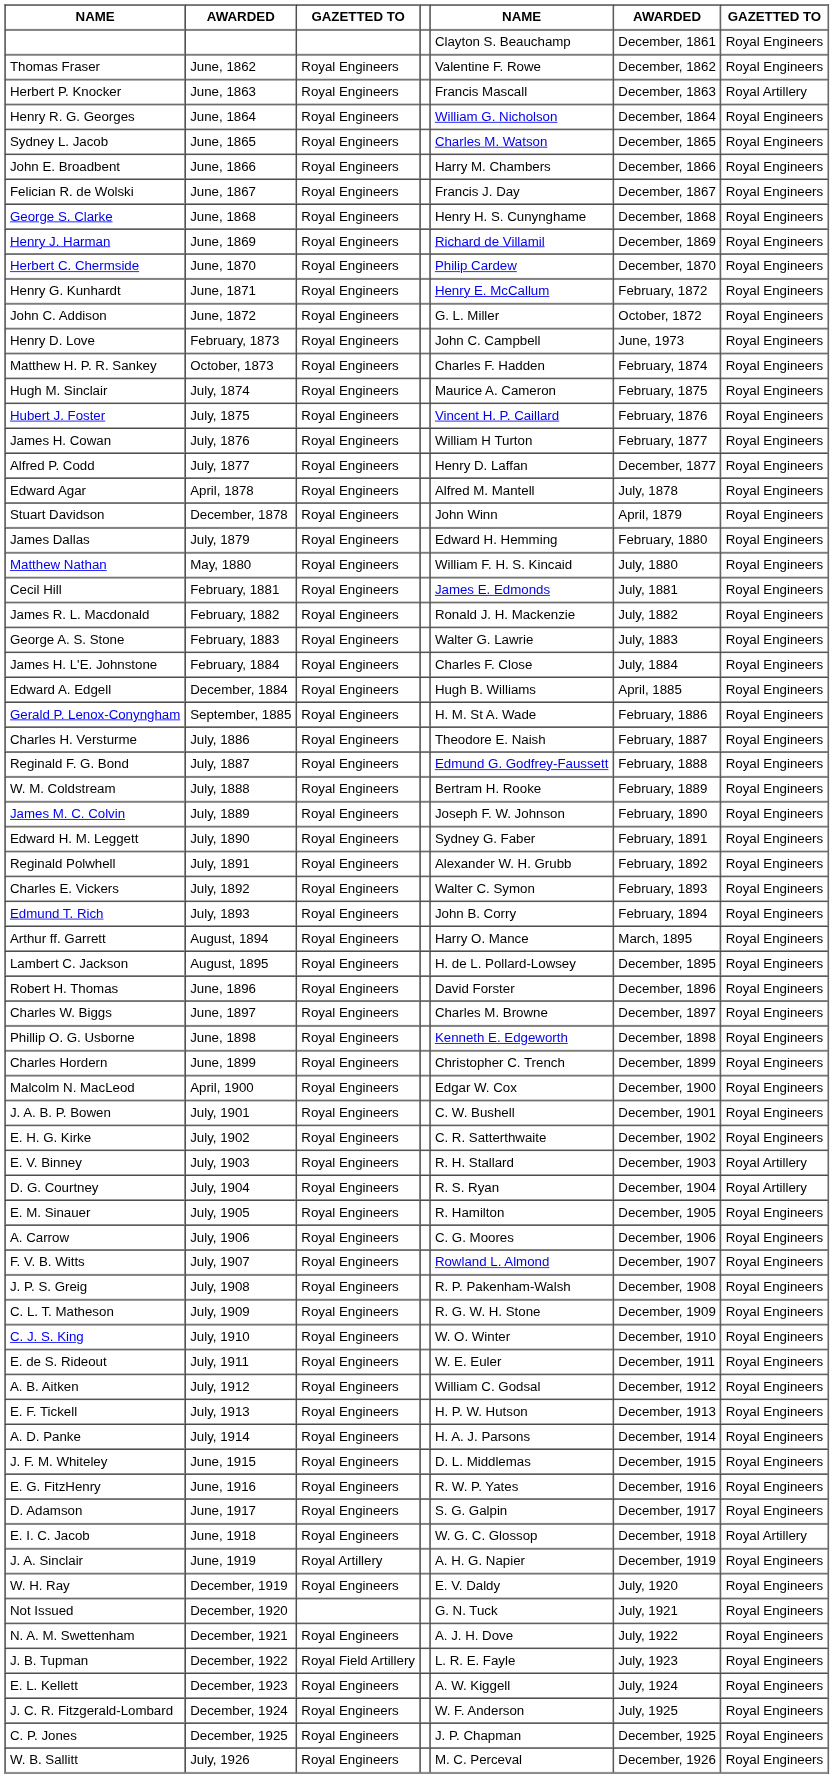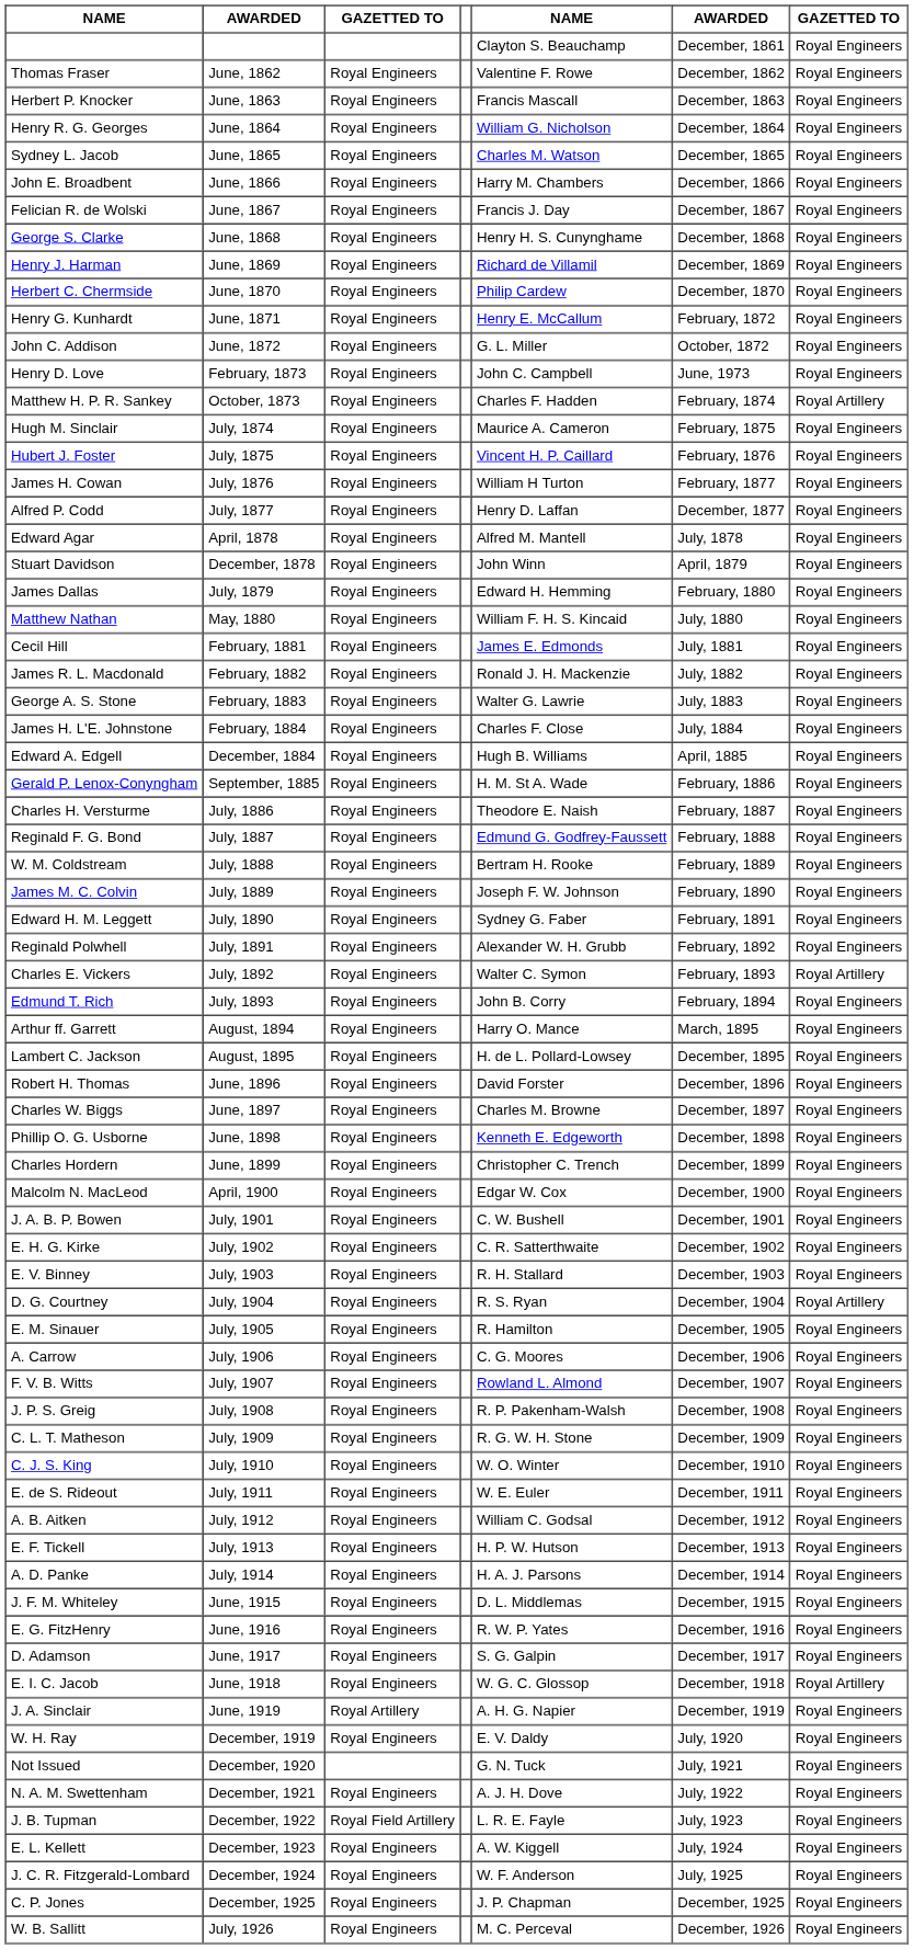 <table border="1" cellspacing="0" cellpadding="5" style="margin:auto;">
 <tr>
 <th>NAME</th>
 <th>AWARDED</th>
 <th>GAZETTED TO</th>
 <th></th>
 <th>NAME</th>
 <th>AWARDED</th>
 <th>GAZETTED TO</th>
 </tr>
 <tr>
 <td></td>
 <td></td>
 <td></td>
 <td></td>
 <td>Clayton S. Beauchamp</td>
 <td>December, 1861</td>
 <td>Royal Engineers</td>
 </tr>
 <tr>
 <td>Thomas Fraser</td>
 <td>June, 1862</td>
 <td>Royal Engineers</td>
 <td></td>
 <td>Valentine F. Rowe</td>
 <td>December, 1862</td>
 <td>Royal Engineers</td>
 </tr>
 <tr>
 <td>Herbert P. Knocker</td>
 <td>June, 1863</td>
 <td>Royal Engineers</td>
 <td></td>
 <td>Francis Mascall</td>
 <td>December, 1863</td>
-<td>Royal Artillery</td>
+<td>Royal Engineers</td>
 </tr>
 <tr>
 <td>Henry R. G. Georges</td>
 <td>June, 1864</td>
 <td>Royal Engineers</td>
 <td></td>
 <td><a href='#'>William G. Nicholson</a></td>
 <td>December, 1864</td>
 <td>Royal Engineers</td>
 </tr>
 <tr>
 <td>Sydney L. Jacob</td>
 <td>June, 1865</td>
 <td>Royal Engineers</td>
 <td></td>
 <td><a href='#'>Charles M. Watson</a></td>
 <td>December, 1865</td>
 <td>Royal Engineers</td>
 </tr>
 <tr>
 <td>John E. Broadbent</td>
 <td>June, 1866</td>
 <td>Royal Engineers</td>
 <td></td>
 <td>Harry M. Chambers</td>
 <td>December, 1866</td>
 <td>Royal Engineers</td>
 </tr>
 <tr>
 <td>Felician R. de Wolski</td>
 <td>June, 1867</td>
 <td>Royal Engineers</td>
 <td></td>
 <td>Francis J. Day</td>
 <td>December, 1867</td>
 <td>Royal Engineers</td>
 </tr>
 <tr>
 <td><a href='#'>George S. Clarke</a></td>
 <td>June, 1868</td>
 <td>Royal Engineers</td>
 <td></td>
 <td>Henry H. S. Cunynghame</td>
 <td>December, 1868</td>
 <td>Royal Engineers</td>
 </tr>
 <tr>
 <td><a href='#'>Henry J. Harman</a></td>
 <td>June, 1869</td>
 <td>Royal Engineers</td>
 <td></td>
 <td><a href='#'>Richard de Villamil</a></td>
 <td>December, 1869</td>
 <td>Royal Engineers</td>
 </tr>
 <tr>
 <td><a href='#'>Herbert C. Chermside</a></td>
 <td>June, 1870</td>
 <td>Royal Engineers</td>
 <td></td>
 <td><a href='#'>Philip Cardew</a></td>
 <td>December, 1870</td>
 <td>Royal Engineers</td>
 </tr>
 <tr>
 <td>Henry G. Kunhardt</td>
 <td>June, 1871</td>
 <td>Royal Engineers</td>
 <td></td>
 <td><a href='#'>Henry E. McCallum</a></td>
 <td>February, 1872</td>
 <td>Royal Engineers</td>
 </tr>
 <tr>
 <td>John C. Addison</td>
 <td>June, 1872</td>
 <td>Royal Engineers</td>
 <td></td>
 <td>G. L. Miller</td>
 <td>October, 1872</td>
 <td>Royal Engineers</td>
 </tr>
 <tr>
 <td>Henry D. Love</td>
 <td>February, 1873</td>
 <td>Royal Engineers</td>
 <td></td>
 <td>John C. Campbell</td>
 <td>June, 1973</td>
 <td>Royal Engineers</td>
 </tr>
 <tr>
 <td>Matthew H. P. R. Sankey</td>
 <td>October, 1873</td>
 <td>Royal Engineers</td>
 <td></td>
 <td>Charles F. Hadden</td>
 <td>February, 1874</td>
-<td>Royal Engineers</td>
+<td>Royal Artillery</td>
 </tr>
 <tr>
 <td>Hugh M. Sinclair</td>
 <td>July, 1874</td>
 <td>Royal Engineers</td>
 <td></td>
 <td>Maurice A. Cameron</td>
 <td>February, 1875</td>
 <td>Royal Engineers</td>
 </tr>
 <tr>
 <td><a href='#'>Hubert J. Foster</a></td>
 <td>July, 1875</td>
 <td>Royal Engineers</td>
 <td></td>
 <td><a href='#'>Vincent H. P. Caillard</a></td>
 <td>February, 1876</td>
 <td>Royal Engineers</td>
 </tr>
 <tr>
 <td>James H. Cowan</td>
 <td>July, 1876</td>
 <td>Royal Engineers</td>
 <td></td>
 <td>William H Turton</td>
 <td>February, 1877</td>
 <td>Royal Engineers</td>
 </tr>
 <tr>
 <td>Alfred P. Codd</td>
 <td>July, 1877</td>
 <td>Royal Engineers</td>
 <td></td>
 <td>Henry D. Laffan</td>
 <td>December, 1877</td>
 <td>Royal Engineers</td>
 </tr>
 <tr>
 <td>Edward Agar</td>
 <td>April, 1878</td>
 <td>Royal Engineers</td>
 <td></td>
 <td>Alfred M. Mantell</td>
 <td>July, 1878</td>
 <td>Royal Engineers</td>
 </tr>
 <tr>
 <td>Stuart Davidson</td>
 <td>December, 1878</td>
 <td>Royal Engineers</td>
 <td></td>
 <td>John Winn</td>
 <td>April, 1879</td>
 <td>Royal Engineers</td>
 </tr>
 <tr>
 <td>James Dallas</td>
 <td>July, 1879</td>
 <td>Royal Engineers</td>
 <td></td>
 <td>Edward H. Hemming</td>
 <td>February, 1880</td>
 <td>Royal Engineers</td>
 </tr>
 <tr>
 <td><a href='#'>Matthew Nathan</a></td>
 <td>May, 1880</td>
 <td>Royal Engineers</td>
 <td></td>
 <td>William F. H. S. Kincaid</td>
 <td>July, 1880</td>
 <td>Royal Engineers</td>
 </tr>
 <tr>
 <td>Cecil Hill</td>
 <td>February, 1881</td>
 <td>Royal Engineers</td>
 <td></td>
 <td><a href='#'>James E. Edmonds</a></td>
 <td>July, 1881</td>
 <td>Royal Engineers</td>
 </tr>
 <tr>
 <td>James R. L. Macdonald</td>
 <td>February, 1882</td>
 <td>Royal Engineers</td>
 <td></td>
 <td>Ronald J. H. Mackenzie</td>
 <td>July, 1882</td>
 <td>Royal Engineers</td>
 </tr>
 <tr>
 <td>George A. S. Stone</td>
 <td>February, 1883</td>
 <td>Royal Engineers</td>
 <td></td>
 <td>Walter G. Lawrie</td>
 <td>July, 1883</td>
 <td>Royal Engineers</td>
 </tr>
 <tr>
 <td>James H. L'E. Johnstone</td>
 <td>February, 1884</td>
 <td>Royal Engineers</td>
 <td></td>
 <td>Charles F. Close</td>
 <td>July, 1884</td>
 <td>Royal Engineers</td>
 </tr>
 <tr>
 <td>Edward A. Edgell</td>
 <td>December, 1884</td>
 <td>Royal Engineers</td>
 <td></td>
 <td>Hugh B. Williams</td>
 <td>April, 1885</td>
 <td>Royal Engineers</td>
 </tr>
 <tr>
 <td><a href='#'>Gerald P. Lenox-Conyngham</a></td>
 <td>September, 1885</td>
 <td>Royal Engineers</td>
 <td></td>
 <td>H. M. St A. Wade</td>
 <td>February, 1886</td>
 <td>Royal Engineers</td>
 </tr>
 <tr>
 <td>Charles H. Versturme</td>
 <td>July, 1886</td>
 <td>Royal Engineers</td>
 <td></td>
 <td>Theodore E. Naish</td>
 <td>February, 1887</td>
 <td>Royal Engineers</td>
 </tr>
 <tr>
 <td>Reginald F. G. Bond</td>
 <td>July, 1887</td>
 <td>Royal Engineers</td>
 <td></td>
 <td><a href='#'>Edmund G. Godfrey-Faussett</a></td>
 <td>February, 1888</td>
 <td>Royal Engineers</td>
 </tr>
 <tr>
 <td>W. M. Coldstream</td>
 <td>July, 1888</td>
 <td>Royal Engineers</td>
 <td></td>
 <td>Bertram H. Rooke</td>
 <td>February, 1889</td>
 <td>Royal Engineers</td>
 </tr>
 <tr>
 <td><a href='#'>James M. C. Colvin</a></td>
 <td>July, 1889</td>
 <td>Royal Engineers</td>
 <td></td>
 <td>Joseph F. W. Johnson</td>
 <td>February, 1890</td>
 <td>Royal Engineers</td>
 </tr>
 <tr>
 <td>Edward H. M. Leggett</td>
 <td>July, 1890</td>
 <td>Royal Engineers</td>
 <td></td>
 <td>Sydney G. Faber</td>
 <td>February, 1891</td>
 <td>Royal Engineers</td>
 </tr>
 <tr>
 <td>Reginald Polwhell</td>
 <td>July, 1891</td>
 <td>Royal Engineers</td>
 <td></td>
 <td>Alexander W. H. Grubb</td>
 <td>February, 1892</td>
 <td>Royal Engineers</td>
 </tr>
 <tr>
 <td>Charles E. Vickers</td>
 <td>July, 1892</td>
 <td>Royal Engineers</td>
 <td></td>
 <td>Walter C. Symon</td>
 <td>February, 1893</td>
-<td>Royal Engineers</td>
+<td>Royal Artillery</td>
 </tr>
 <tr>
 <td><a href='#'>Edmund T. Rich</a></td>
 <td>July, 1893</td>
 <td>Royal Engineers</td>
 <td></td>
 <td>John B. Corry</td>
 <td>February, 1894</td>
 <td>Royal Engineers</td>
 </tr>
 <tr>
 <td>Arthur ff. Garrett</td>
 <td>August, 1894</td>
 <td>Royal Engineers</td>
 <td></td>
 <td>Harry O. Mance</td>
 <td>March, 1895</td>
 <td>Royal Engineers</td>
 </tr>
 <tr>
 <td>Lambert C. Jackson</td>
 <td>August, 1895</td>
 <td>Royal Engineers</td>
 <td></td>
 <td>H. de L. Pollard-Lowsey</td>
 <td>December, 1895</td>
 <td>Royal Engineers</td>
 </tr>
 <tr>
 <td>Robert H. Thomas</td>
 <td>June, 1896</td>
 <td>Royal Engineers</td>
 <td></td>
 <td>David Forster</td>
 <td>December, 1896</td>
 <td>Royal Engineers</td>
 </tr>
 <tr>
 <td>Charles W. Biggs</td>
 <td>June, 1897</td>
 <td>Royal Engineers</td>
 <td></td>
 <td>Charles M. Browne</td>
 <td>December, 1897</td>
 <td>Royal Engineers</td>
 </tr>
 <tr>
 <td>Phillip O. G. Usborne</td>
 <td>June, 1898</td>
 <td>Royal Engineers</td>
 <td></td>
 <td><a href='#'>Kenneth E. Edgeworth</a></td>
 <td>December, 1898</td>
 <td>Royal Engineers</td>
 </tr>
 <tr>
 <td>Charles Hordern</td>
 <td>June, 1899</td>
 <td>Royal Engineers</td>
 <td></td>
 <td>Christopher C. Trench</td>
 <td>December, 1899</td>
 <td>Royal Engineers</td>
 </tr>
 <tr>
 <td>Malcolm N. MacLeod</td>
 <td>April, 1900</td>
 <td>Royal Engineers</td>
 <td></td>
 <td>Edgar W. Cox</td>
 <td>December, 1900</td>
 <td>Royal Engineers</td>
 </tr>
 <tr>
 <td>J. A. B. P. Bowen</td>
 <td>July, 1901</td>
 <td>Royal Engineers</td>
 <td></td>
 <td>C. W. Bushell</td>
 <td>December, 1901</td>
 <td>Royal Engineers</td>
 </tr>
 <tr>
 <td>E. H. G. Kirke</td>
 <td>July, 1902</td>
 <td>Royal Engineers</td>
 <td></td>
 <td>C. R. Satterthwaite</td>
 <td>December, 1902</td>
 <td>Royal Engineers</td>
 </tr>
 <tr>
 <td>E. V. Binney</td>
 <td>July, 1903</td>
 <td>Royal Engineers</td>
 <td></td>
 <td>R. H. Stallard</td>
 <td>December, 1903</td>
-<td>Royal Artillery</td>
+<td>Royal Engineers</td>
 </tr>
 <tr>
 <td>D. G. Courtney</td>
 <td>July, 1904</td>
 <td>Royal Engineers</td>
 <td></td>
 <td>R. S. Ryan</td>
 <td>December, 1904</td>
 <td>Royal Artillery</td>
 </tr>
 <tr>
 <td>E. M. Sinauer</td>
 <td>July, 1905</td>
 <td>Royal Engineers</td>
 <td></td>
 <td>R. Hamilton</td>
 <td>December, 1905</td>
 <td>Royal Engineers</td>
 </tr>
 <tr>
 <td>A. Carrow</td>
 <td>July, 1906</td>
 <td>Royal Engineers</td>
 <td></td>
 <td>C. G. Moores</td>
 <td>December, 1906</td>
 <td>Royal Engineers</td>
 </tr>
 <tr>
 <td>F. V. B. Witts</td>
 <td>July, 1907</td>
 <td>Royal Engineers</td>
 <td></td>
 <td><a href='#'>Rowland L. Almond</a></td>
 <td>December, 1907</td>
 <td>Royal Engineers</td>
 </tr>
 <tr>
 <td>J. P. S. Greig</td>
 <td>July, 1908</td>
 <td>Royal Engineers</td>
 <td></td>
 <td>R. P. Pakenham-Walsh</td>
 <td>December, 1908</td>
 <td>Royal Engineers</td>
 </tr>
 <tr>
 <td>C. L. T. Matheson</td>
 <td>July, 1909</td>
 <td>Royal Engineers</td>
 <td></td>
 <td>R. G. W. H. Stone</td>
 <td>December, 1909</td>
 <td>Royal Engineers</td>
 </tr>
 <tr>
 <td><a href='#'>C. J. S. King</a></td>
 <td>July, 1910</td>
 <td>Royal Engineers</td>
 <td></td>
 <td>W. O. Winter</td>
 <td>December, 1910</td>
 <td>Royal Engineers</td>
 </tr>
 <tr>
 <td>E. de S. Rideout</td>
 <td>July, 1911</td>
 <td>Royal Engineers</td>
 <td></td>
 <td>W. E. Euler</td>
 <td>December, 1911</td>
 <td>Royal Engineers</td>
 </tr>
 <tr>
 <td>A. B. Aitken</td>
 <td>July, 1912</td>
 <td>Royal Engineers</td>
 <td></td>
 <td>William C. Godsal</td>
 <td>December, 1912</td>
 <td>Royal Engineers</td>
 </tr>
 <tr>
 <td>E. F. Tickell</td>
 <td>July, 1913</td>
 <td>Royal Engineers</td>
 <td></td>
 <td>H. P. W. Hutson</td>
 <td>December, 1913</td>
 <td>Royal Engineers</td>
 </tr>
 <tr>
 <td>A. D. Panke</td>
 <td>July, 1914</td>
 <td>Royal Engineers</td>
 <td></td>
 <td>H. A. J. Parsons</td>
 <td>December, 1914</td>
 <td>Royal Engineers</td>
 </tr>
 <tr>
 <td>J. F. M. Whiteley</td>
 <td>June, 1915</td>
 <td>Royal Engineers</td>
 <td></td>
 <td>D. L. Middlemas</td>
 <td>December, 1915</td>
 <td>Royal Engineers</td>
 </tr>
 <tr>
 <td>E. G. FitzHenry</td>
 <td>June, 1916</td>
 <td>Royal Engineers</td>
 <td></td>
 <td>R. W. P. Yates</td>
 <td>December, 1916</td>
 <td>Royal Engineers</td>
 </tr>
 <tr>
 <td>D. Adamson</td>
 <td>June, 1917</td>
 <td>Royal Engineers</td>
 <td></td>
 <td>S. G. Galpin</td>
 <td>December, 1917</td>
 <td>Royal Engineers</td>
 </tr>
 <tr>
 <td>E. I. C. Jacob</td>
 <td>June, 1918</td>
 <td>Royal Engineers</td>
 <td></td>
 <td>W. G. C. Glossop</td>
 <td>December, 1918</td>
 <td>Royal Artillery</td>
 </tr>
 <tr>
 <td>J. A. Sinclair</td>
 <td>June, 1919</td>
 <td>Royal Artillery</td>
 <td></td>
 <td>A. H. G. Napier</td>
 <td>December, 1919</td>
 <td>Royal Engineers</td>
 </tr>
 <tr>
 <td>W. H. Ray</td>
 <td>December, 1919</td>
 <td>Royal Engineers</td>
 <td></td>
 <td>E. V. Daldy</td>
 <td>July, 1920</td>
 <td>Royal Engineers</td>
 </tr>
 <tr>
 <td>Not Issued</td>
 <td>December, 1920</td>
 <td></td>
 <td></td>
 <td>G. N. Tuck</td>
 <td>July, 1921</td>
 <td>Royal Engineers</td>
 </tr>
 <tr>
 <td>N. A. M. Swettenham</td>
 <td>December, 1921</td>
 <td>Royal Engineers</td>
 <td></td>
 <td>A. J. H. Dove</td>
 <td>July, 1922</td>
 <td>Royal Engineers</td>
 </tr>
 <tr>
 <td>J. B. Tupman</td>
 <td>December, 1922</td>
 <td>Royal Field Artillery</td>
 <td></td>
 <td>L. R. E. Fayle</td>
 <td>July, 1923</td>
 <td>Royal Engineers</td>
 </tr>
 <tr>
 <td>E. L. Kellett</td>
 <td>December, 1923</td>
 <td>Royal Engineers</td>
 <td></td>
 <td>A. W. Kiggell</td>
 <td>July, 1924</td>
 <td>Royal Engineers</td>
 </tr>
 <tr>
 <td>J. C. R. Fitzgerald-Lombard</td>
 <td>December, 1924</td>
 <td>Royal Engineers</td>
 <td></td>
 <td>W. F. Anderson</td>
 <td>July, 1925</td>
 <td>Royal Engineers</td>
 </tr>
 <tr>
 <td>C. P. Jones</td>
 <td>December, 1925</td>
 <td>Royal Engineers</td>
 <td></td>
 <td>J. P. Chapman</td>
 <td>December, 1925</td>
 <td>Royal Engineers</td>
 </tr>
 <tr>
 <td>W. B. Sallitt</td>
 <td>July, 1926</td>
 <td>Royal Engineers</td>
 <td></td>
 <td>M. C. Perceval</td>
 <td>December, 1926</td>
 <td>Royal Engineers</td>
 </tr>
 </table>
